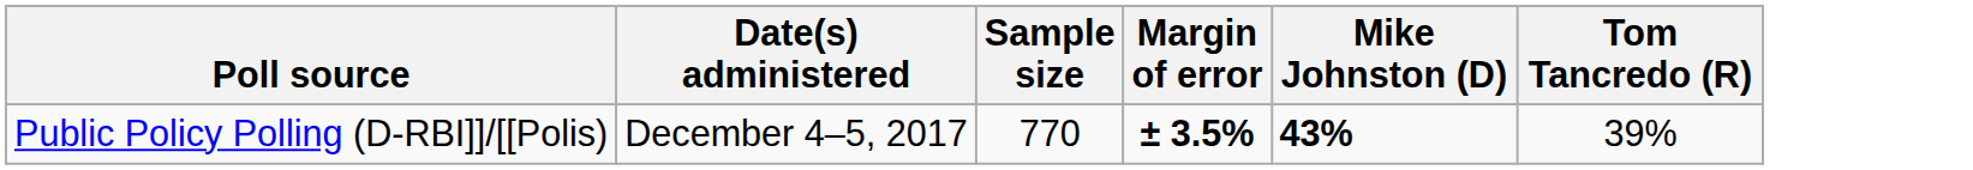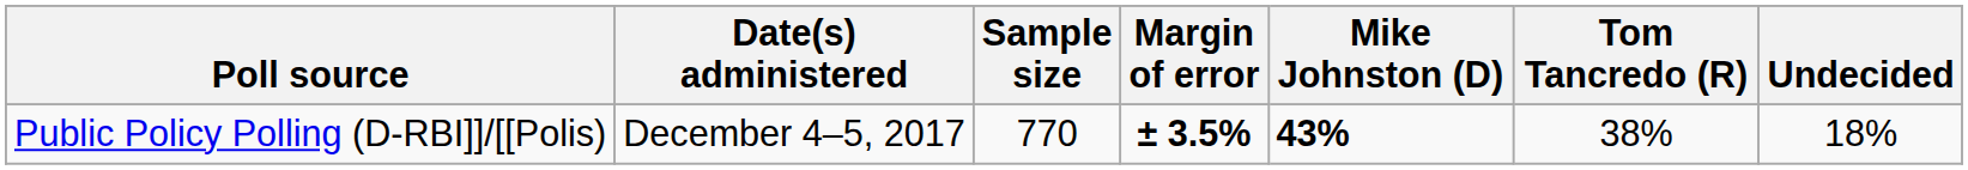 <table class="wikitable">
 <tr valign=bottom>
 <th>Poll source</th>
 <th>Date(s)<br>administered</th>
 <th>Sample<br>size</th>
 <th>Margin<br>of error</th>
 <th style="width:100px;">Mike<br>Johnston (D)</th>
 <th style="width:100px;">Tom<br>Tancredo (R)</th>
+<th>Undecided</th>
 </tr>
 <tr>
 <td><a href='#'>Public Policy Polling</a> (D-RBI]]/[[Polis)</td>
 <td align=center>December 4–5, 2017</td>
 <td align=center>770</td>
 <td align=center><strong>± 3.5%</strong></td>
 <td><strong>43%</strong></td>
-<td align=center>39%</td>
+<td align=center>38%</td>
+<td align=center>18%</td>
 </tr>
 </table>
